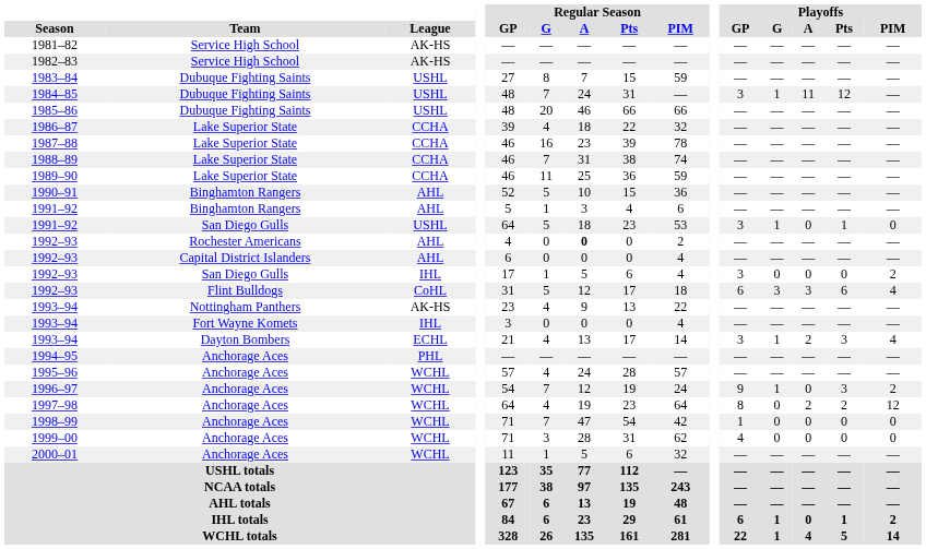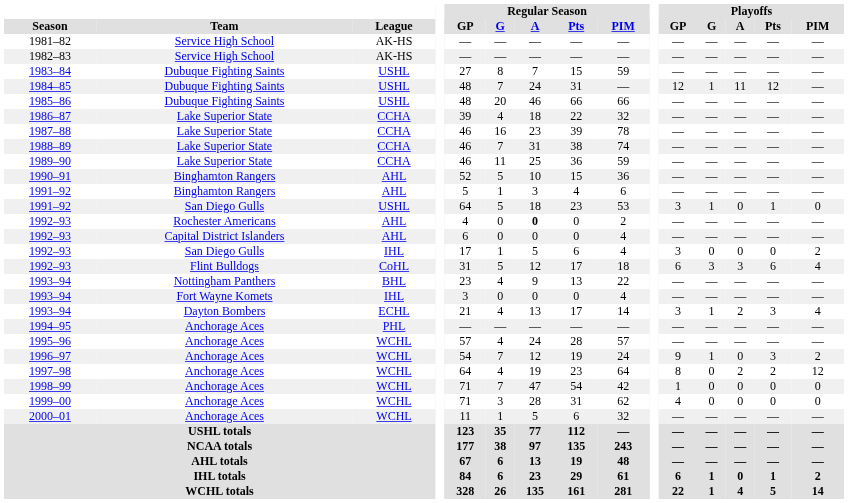 <table border="0" cellpadding="1" cellspacing="0" style="text-align:center; width:70em">
 <tr bgcolor="#e0e0e0">
 <th colspan="3"  bgcolor="#ffffff"> </th>
 <th rowspan="99" bgcolor="#ffffff"> </th>
 <th colspan="5">Regular Season</th>
 <th rowspan="99" bgcolor="#ffffff"> </th>
 <th colspan="5">Playoffs</th>
 </tr>
 <tr bgcolor="#e0e0e0">
 <th>Season</th>
 <th>Team</th>
 <th>League</th>
 <th>GP</th>
 <th><a href='#'>G</a></th>
 <th><a href='#'>A</a></th>
 <th><a href='#'>Pts</a></th>
 <th><a href='#'>PIM</a></th>
 <th>GP</th>
 <th>G</th>
 <th>A</th>
 <th>Pts</th>
 <th>PIM</th>
 </tr>
 <tr>
 <td>1981–82</td>
 <td><a href='#'>Service High School</a></td>
 <td>AK-HS</td>
 <td>—</td>
 <td>—</td>
 <td>—</td>
 <td>—</td>
 <td>—</td>
 <td>—</td>
 <td>—</td>
 <td>—</td>
 <td>—</td>
 <td>—</td>
 </tr>
 <tr bgcolor="f0f0f0">
 <td>1982–83</td>
 <td><a href='#'>Service High School</a></td>
 <td>AK-HS</td>
 <td>—</td>
 <td>—</td>
 <td>—</td>
 <td>—</td>
 <td>—</td>
 <td>—</td>
 <td>—</td>
 <td>—</td>
 <td>—</td>
 <td>—</td>
 </tr>
 <tr>
 <td><a href='#'>1983–84</a></td>
 <td><a href='#'>Dubuque Fighting Saints</a></td>
 <td><a href='#'>USHL</a></td>
 <td>27</td>
 <td>8</td>
 <td>7</td>
 <td>15</td>
 <td>59</td>
 <td>—</td>
 <td>—</td>
 <td>—</td>
 <td>—</td>
 <td>—</td>
 </tr>
 <tr bgcolor="f0f0f0">
 <td><a href='#'>1984–85</a></td>
 <td><a href='#'>Dubuque Fighting Saints</a></td>
 <td><a href='#'>USHL</a></td>
 <td>48</td>
 <td>7</td>
 <td>24</td>
 <td>31</td>
 <td>—</td>
-<td>3</td>
+<td>12</td>
 <td>1</td>
 <td>11</td>
 <td>12</td>
 <td>—</td>
 </tr>
 <tr>
 <td><a href='#'>1985–86</a></td>
 <td><a href='#'>Dubuque Fighting Saints</a></td>
 <td><a href='#'>USHL</a></td>
 <td>48</td>
 <td>20</td>
 <td>46</td>
 <td>66</td>
 <td>66</td>
 <td>—</td>
 <td>—</td>
 <td>—</td>
 <td>—</td>
 <td>—</td>
 </tr>
 <tr bgcolor="f0f0f0">
 <td><a href='#'>1986–87</a></td>
 <td><a href='#'>Lake Superior State</a></td>
 <td><a href='#'>CCHA</a></td>
 <td>39</td>
 <td>4</td>
 <td>18</td>
 <td>22</td>
 <td>32</td>
 <td>—</td>
 <td>—</td>
 <td>—</td>
 <td>—</td>
 <td>—</td>
 </tr>
 <tr>
 <td><a href='#'>1987–88</a></td>
 <td><a href='#'>Lake Superior State</a></td>
 <td><a href='#'>CCHA</a></td>
 <td>46</td>
 <td>16</td>
 <td>23</td>
 <td>39</td>
 <td>78</td>
 <td>—</td>
 <td>—</td>
 <td>—</td>
 <td>—</td>
 <td>—</td>
 </tr>
 <tr bgcolor="f0f0f0">
 <td><a href='#'>1988–89</a></td>
 <td><a href='#'>Lake Superior State</a></td>
 <td><a href='#'>CCHA</a></td>
 <td>46</td>
 <td>7</td>
 <td>31</td>
 <td>38</td>
 <td>74</td>
 <td>—</td>
 <td>—</td>
 <td>—</td>
 <td>—</td>
 <td>—</td>
 </tr>
 <tr>
 <td><a href='#'>1989–90</a></td>
 <td><a href='#'>Lake Superior State</a></td>
 <td><a href='#'>CCHA</a></td>
 <td>46</td>
 <td>11</td>
 <td>25</td>
 <td>36</td>
 <td>59</td>
 <td>—</td>
 <td>—</td>
 <td>—</td>
 <td>—</td>
 <td>—</td>
 </tr>
 <tr bgcolor="f0f0f0">
 <td><a href='#'>1990–91</a></td>
 <td><a href='#'>Binghamton Rangers</a></td>
 <td><a href='#'>AHL</a></td>
 <td>52</td>
 <td>5</td>
 <td>10</td>
 <td>15</td>
 <td>36</td>
 <td>—</td>
 <td>—</td>
 <td>—</td>
 <td>—</td>
 <td>—</td>
 </tr>
 <tr>
 <td><a href='#'>1991–92</a></td>
 <td><a href='#'>Binghamton Rangers</a></td>
 <td><a href='#'>AHL</a></td>
 <td>5</td>
 <td>1</td>
 <td>3</td>
 <td>4</td>
 <td>6</td>
 <td>—</td>
 <td>—</td>
 <td>—</td>
 <td>—</td>
 <td>—</td>
 </tr>
 <tr bgcolor="f0f0f0">
 <td><a href='#'>1991–92</a></td>
 <td><a href='#'>San Diego Gulls</a></td>
 <td><a href='#'>USHL</a></td>
 <td>64</td>
 <td>5</td>
 <td>18</td>
 <td>23</td>
 <td>53</td>
 <td>3</td>
 <td>1</td>
 <td>0</td>
 <td>1</td>
 <td>0</td>
 </tr>
 <tr>
 <td><a href='#'>1992–93</a></td>
 <td><a href='#'>Rochester Americans</a></td>
 <td><a href='#'>AHL</a></td>
 <td>4</td>
 <td>0</td>
 <td><strong>0</strong></td>
 <td>0</td>
 <td>2</td>
 <td>—</td>
 <td>—</td>
 <td>—</td>
 <td>—</td>
 <td>—</td>
 </tr>
 <tr bgcolor="f0f0f0">
 <td><a href='#'>1992–93</a></td>
 <td><a href='#'>Capital District Islanders</a></td>
 <td><a href='#'>AHL</a></td>
 <td>6</td>
 <td>0</td>
 <td>0</td>
 <td>0</td>
 <td>4</td>
 <td>—</td>
 <td>—</td>
 <td>—</td>
 <td>—</td>
 <td>—</td>
 </tr>
 <tr>
 <td><a href='#'>1992–93</a></td>
 <td><a href='#'>San Diego Gulls</a></td>
 <td><a href='#'>IHL</a></td>
 <td>17</td>
 <td>1</td>
 <td>5</td>
 <td>6</td>
 <td>4</td>
 <td>3</td>
 <td>0</td>
 <td>0</td>
 <td>0</td>
 <td>2</td>
 </tr>
 <tr bgcolor="f0f0f0">
 <td><a href='#'>1992–93</a></td>
 <td><a href='#'>Flint Bulldogs</a></td>
 <td><a href='#'>CoHL</a></td>
 <td>31</td>
 <td>5</td>
 <td>12</td>
 <td>17</td>
 <td>18</td>
 <td>6</td>
 <td>3</td>
 <td>3</td>
 <td>6</td>
 <td>4</td>
 </tr>
 <tr>
 <td><a href='#'>1993–94</a></td>
 <td><a href='#'>Nottingham Panthers</a></td>
-<td>AK-HS</td>
+<td><a href='#'>BHL</a></td>
 <td>23</td>
 <td>4</td>
 <td>9</td>
 <td>13</td>
 <td>22</td>
 <td>—</td>
 <td>—</td>
 <td>—</td>
 <td>—</td>
 <td>—</td>
 </tr>
 <tr bgcolor="f0f0f0">
 <td><a href='#'>1993–94</a></td>
 <td><a href='#'>Fort Wayne Komets</a></td>
 <td><a href='#'>IHL</a></td>
 <td>3</td>
 <td>0</td>
 <td>0</td>
 <td>0</td>
 <td>4</td>
 <td>—</td>
 <td>—</td>
 <td>—</td>
 <td>—</td>
 <td>—</td>
 </tr>
 <tr>
 <td><a href='#'>1993–94</a></td>
 <td><a href='#'>Dayton Bombers</a></td>
 <td><a href='#'>ECHL</a></td>
 <td>21</td>
 <td>4</td>
 <td>13</td>
 <td>17</td>
 <td>14</td>
 <td>3</td>
 <td>1</td>
 <td>2</td>
 <td>3</td>
 <td>4</td>
 </tr>
 <tr bgcolor="f0f0f0">
 <td><a href='#'>1994–95</a></td>
 <td><a href='#'>Anchorage Aces</a></td>
 <td><a href='#'>PHL</a></td>
 <td>—</td>
 <td>—</td>
 <td>—</td>
 <td>—</td>
 <td>—</td>
 <td>—</td>
 <td>—</td>
 <td>—</td>
 <td>—</td>
 <td>—</td>
 </tr>
 <tr>
 <td><a href='#'>1995–96</a></td>
 <td><a href='#'>Anchorage Aces</a></td>
 <td><a href='#'>WCHL</a></td>
 <td>57</td>
 <td>4</td>
 <td>24</td>
 <td>28</td>
 <td>57</td>
 <td>—</td>
 <td>—</td>
 <td>—</td>
 <td>—</td>
 <td>—</td>
 </tr>
 <tr bgcolor="f0f0f0">
 <td><a href='#'>1996–97</a></td>
 <td><a href='#'>Anchorage Aces</a></td>
 <td><a href='#'>WCHL</a></td>
 <td>54</td>
 <td>7</td>
 <td>12</td>
 <td>19</td>
 <td>24</td>
 <td>9</td>
 <td>1</td>
 <td>0</td>
 <td>3</td>
 <td>2</td>
 </tr>
 <tr>
 <td><a href='#'>1997–98</a></td>
 <td><a href='#'>Anchorage Aces</a></td>
 <td><a href='#'>WCHL</a></td>
 <td>64</td>
 <td>4</td>
 <td>19</td>
 <td>23</td>
 <td>64</td>
 <td>8</td>
 <td>0</td>
 <td>2</td>
 <td>2</td>
 <td>12</td>
 </tr>
 <tr bgcolor="f0f0f0">
 <td><a href='#'>1998–99</a></td>
 <td><a href='#'>Anchorage Aces</a></td>
 <td><a href='#'>WCHL</a></td>
 <td>71</td>
 <td>7</td>
 <td>47</td>
 <td>54</td>
 <td>42</td>
 <td>1</td>
 <td>0</td>
 <td>0</td>
 <td>0</td>
 <td>0</td>
 </tr>
 <tr>
 <td><a href='#'>1999–00</a></td>
 <td><a href='#'>Anchorage Aces</a></td>
 <td><a href='#'>WCHL</a></td>
 <td>71</td>
 <td>3</td>
 <td>28</td>
 <td>31</td>
 <td>62</td>
 <td>4</td>
 <td>0</td>
 <td>0</td>
 <td>0</td>
 <td>0</td>
 </tr>
 <tr bgcolor="f0f0f0">
 <td><a href='#'>2000–01</a></td>
 <td><a href='#'>Anchorage Aces</a></td>
 <td><a href='#'>WCHL</a></td>
 <td>11</td>
 <td>1</td>
 <td>5</td>
 <td>6</td>
 <td>32</td>
 <td>—</td>
 <td>—</td>
 <td>—</td>
 <td>—</td>
 <td>—</td>
 </tr>
 <tr>
 </tr>
 <tr bgcolor="#e0e0e0">
 <th colspan="3">USHL totals</th>
 <th>123</th>
 <th>35</th>
 <th>77</th>
 <th>112</th>
 <th>—</th>
 <th>—</th>
 <th>—</th>
 <th>—</th>
 <th>—</th>
 <th>—</th>
 </tr>
 <tr bgcolor="#e0e0e0">
 <th colspan="3">NCAA totals</th>
 <th>177</th>
 <th>38</th>
 <th>97</th>
 <th>135</th>
 <th>243</th>
 <th>—</th>
 <th>—</th>
 <th>—</th>
 <th>—</th>
 <th>—</th>
 </tr>
 <tr bgcolor="#e0e0e0">
 <th colspan="3">AHL totals</th>
 <th>67</th>
 <th>6</th>
 <th>13</th>
 <th>19</th>
 <th>48</th>
 <th>—</th>
 <th>—</th>
 <th>—</th>
 <th>—</th>
 <th>—</th>
 </tr>
 <tr bgcolor="#e0e0e0">
 <th colspan="3">IHL totals</th>
 <th>84</th>
 <th>6</th>
 <th>23</th>
 <th>29</th>
 <th>61</th>
 <th>6</th>
 <th>1</th>
 <th>0</th>
 <th>1</th>
 <th>2</th>
 </tr>
 <tr bgcolor="#e0e0e0">
 <th colspan="3">WCHL totals</th>
 <th>328</th>
 <th>26</th>
 <th>135</th>
 <th>161</th>
 <th>281</th>
 <th>22</th>
 <th>1</th>
 <th>4</th>
 <th>5</th>
 <th>14</th>
 </tr>
 </table>
